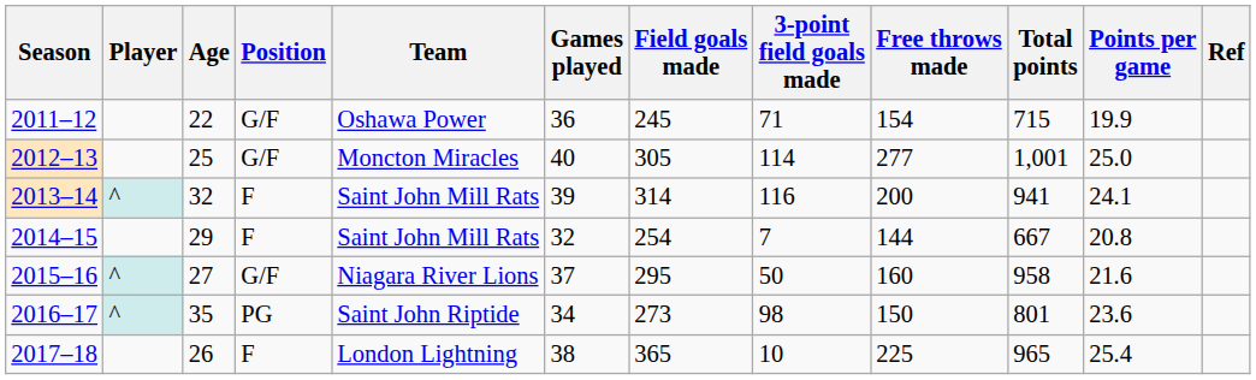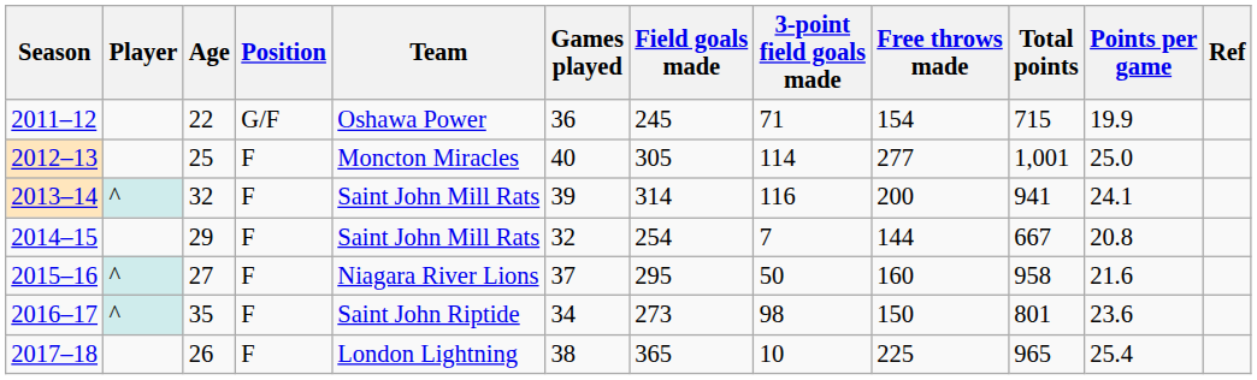 <table class="wikitable sortable">
 <tr>
 <th>Season</th>
 <th>Player</th>
 <th>Age</th>
 <th><a href='#'>Position</a></th>
 <th>Team</th>
 <th>Games<br>played</th>
 <th><a href='#'>Field goals</a><br>made</th>
 <th data-sort-type="number"><a href='#'>3-point<br>field goals</a><br>made</th>
 <th><a href='#'>Free throws</a><br>made</th>
 <th>Total<br>points</th>
 <th><a href='#'>Points per<br>game</a></th>
 <th class="unsortable">Ref</th>
 </tr>
 <tr>
 <td><a href='#'>2011–12</a></td>
 <td></td>
 <td>22</td>
 <td>G/F</td>
 <td><a href='#'>Oshawa Power</a></td>
 <td>36</td>
 <td>245</td>
 <td>71</td>
 <td>154</td>
 <td>715</td>
 <td>19.9</td>
 <td align=center></td>
 </tr>
 <tr>
 <td style="background-color:#FFE6BD"><a href='#'>2012–13</a> </td>
 <td></td>
 <td>25</td>
-<td>G/F</td>
+<td>F</td>
 <td><a href='#'>Moncton Miracles</a></td>
 <td>40</td>
 <td>305</td>
 <td>114</td>
 <td>277</td>
 <td>1,001</td>
 <td>25.0</td>
 <td align=center></td>
 </tr>
 <tr>
 <td style="background-color:#FFE6BD"><a href='#'>2013–14</a> </td>
 <td style="background-color:#CFECEC">^</td>
 <td>32</td>
 <td>F</td>
 <td><a href='#'>Saint John Mill Rats</a></td>
 <td>39</td>
 <td>314</td>
 <td>116</td>
 <td>200</td>
 <td>941</td>
 <td>24.1</td>
 <td align=center></td>
 </tr>
 <tr>
 <td><a href='#'>2014–15</a></td>
 <td></td>
 <td>29</td>
 <td>F</td>
 <td><a href='#'>Saint John Mill Rats</a></td>
 <td>32</td>
 <td>254</td>
 <td>7</td>
 <td>144</td>
 <td>667</td>
 <td>20.8</td>
 <td align=center></td>
 </tr>
 <tr>
 <td><a href='#'>2015–16</a></td>
 <td style="background-color:#CFECEC">^</td>
 <td>27</td>
-<td>G/F</td>
+<td>F</td>
 <td><a href='#'>Niagara River Lions</a></td>
 <td>37</td>
 <td>295</td>
 <td>50</td>
 <td>160</td>
 <td>958</td>
 <td>21.6</td>
 <td align=center></td>
 </tr>
 <tr>
 <td><a href='#'>2016–17</a></td>
 <td style="background-color:#CFECEC">^</td>
 <td>35</td>
-<td>PG</td>
+<td>F</td>
 <td><a href='#'>Saint John Riptide</a></td>
 <td>34</td>
 <td>273</td>
 <td>98</td>
 <td>150</td>
 <td>801</td>
 <td>23.6</td>
 <td align=center></td>
 </tr>
 <tr>
 <td><a href='#'>2017–18</a></td>
 <td></td>
 <td>26</td>
 <td>F</td>
 <td><a href='#'>London Lightning</a></td>
 <td>38</td>
 <td>365</td>
 <td>10</td>
 <td>225</td>
 <td>965</td>
 <td>25.4</td>
 <td align=center></td>
 </tr>
 </table>
